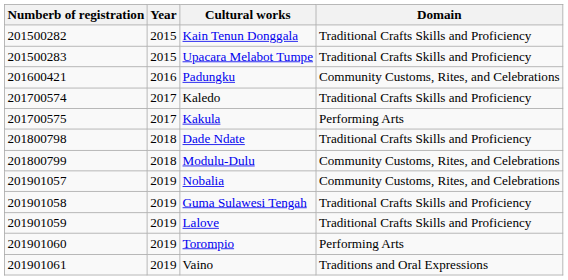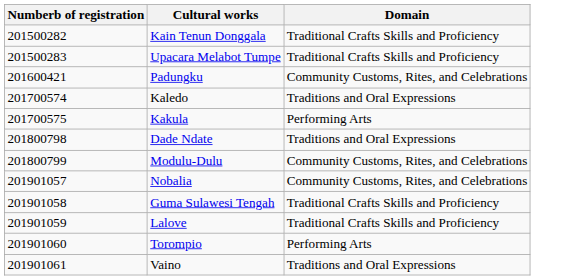 <table class = "wikitable sortable">
 <tr>
 <th>Numberb of registration</th>
-<th>Year</th>
 <th>Cultural works</th>
 <th>Domain</th>
 </tr>
 <tr>
 <td>201500282</td>
-<td>2015</td>
 <td><a href='#'>Kain Tenun Donggala</a></td>
 <td>Traditional Crafts Skills and Proficiency</td>
 </tr>
 <tr>
 <td>201500283</td>
-<td>2015</td>
 <td><a href='#'>Upacara Melabot Tumpe</a></td>
 <td>Traditional Crafts Skills and Proficiency</td>
 </tr>
 <tr>
 <td>201600421</td>
-<td>2016</td>
 <td><a href='#'>Padungku</a></td>
 <td>Community Customs, Rites, and Celebrations</td>
 </tr>
 <tr>
 <td>201700574</td>
-<td>2017</td>
 <td>Kaledo</td>
-<td>Traditional Crafts Skills and Proficiency</td>
+<td>Traditions and Oral Expressions</td>
 </tr>
 <tr>
 <td>201700575</td>
-<td>2017</td>
 <td><a href='#'>Kakula</a></td>
 <td>Performing Arts</td>
 </tr>
 <tr>
 <td>201800798</td>
-<td>2018</td>
 <td><a href='#'>Dade Ndate</a></td>
-<td>Traditional Crafts Skills and Proficiency</td>
+<td>Traditions and Oral Expressions</td>
 </tr>
 <tr>
 <td>201800799</td>
-<td>2018</td>
 <td><a href='#'>Modulu-Dulu</a></td>
 <td>Community Customs, Rites, and Celebrations</td>
 </tr>
 <tr>
 <td>201901057</td>
-<td>2019</td>
 <td><a href='#'>Nobalia</a></td>
 <td>Community Customs, Rites, and Celebrations</td>
 </tr>
 <tr>
 <td>201901058</td>
-<td>2019</td>
 <td><a href='#'>Guma Sulawesi Tengah</a></td>
 <td>Traditional Crafts Skills and Proficiency</td>
 </tr>
 <tr>
 <td>201901059</td>
-<td>2019</td>
 <td><a href='#'>Lalove</a></td>
 <td>Traditional Crafts Skills and Proficiency</td>
 </tr>
 <tr>
 <td>201901060</td>
-<td>2019</td>
 <td><a href='#'>Torompio</a></td>
 <td>Performing Arts</td>
 </tr>
 <tr>
 <td>201901061</td>
-<td>2019</td>
 <td>Vaino</td>
 <td>Traditions and Oral Expressions</td>
 </tr>
 </table>
